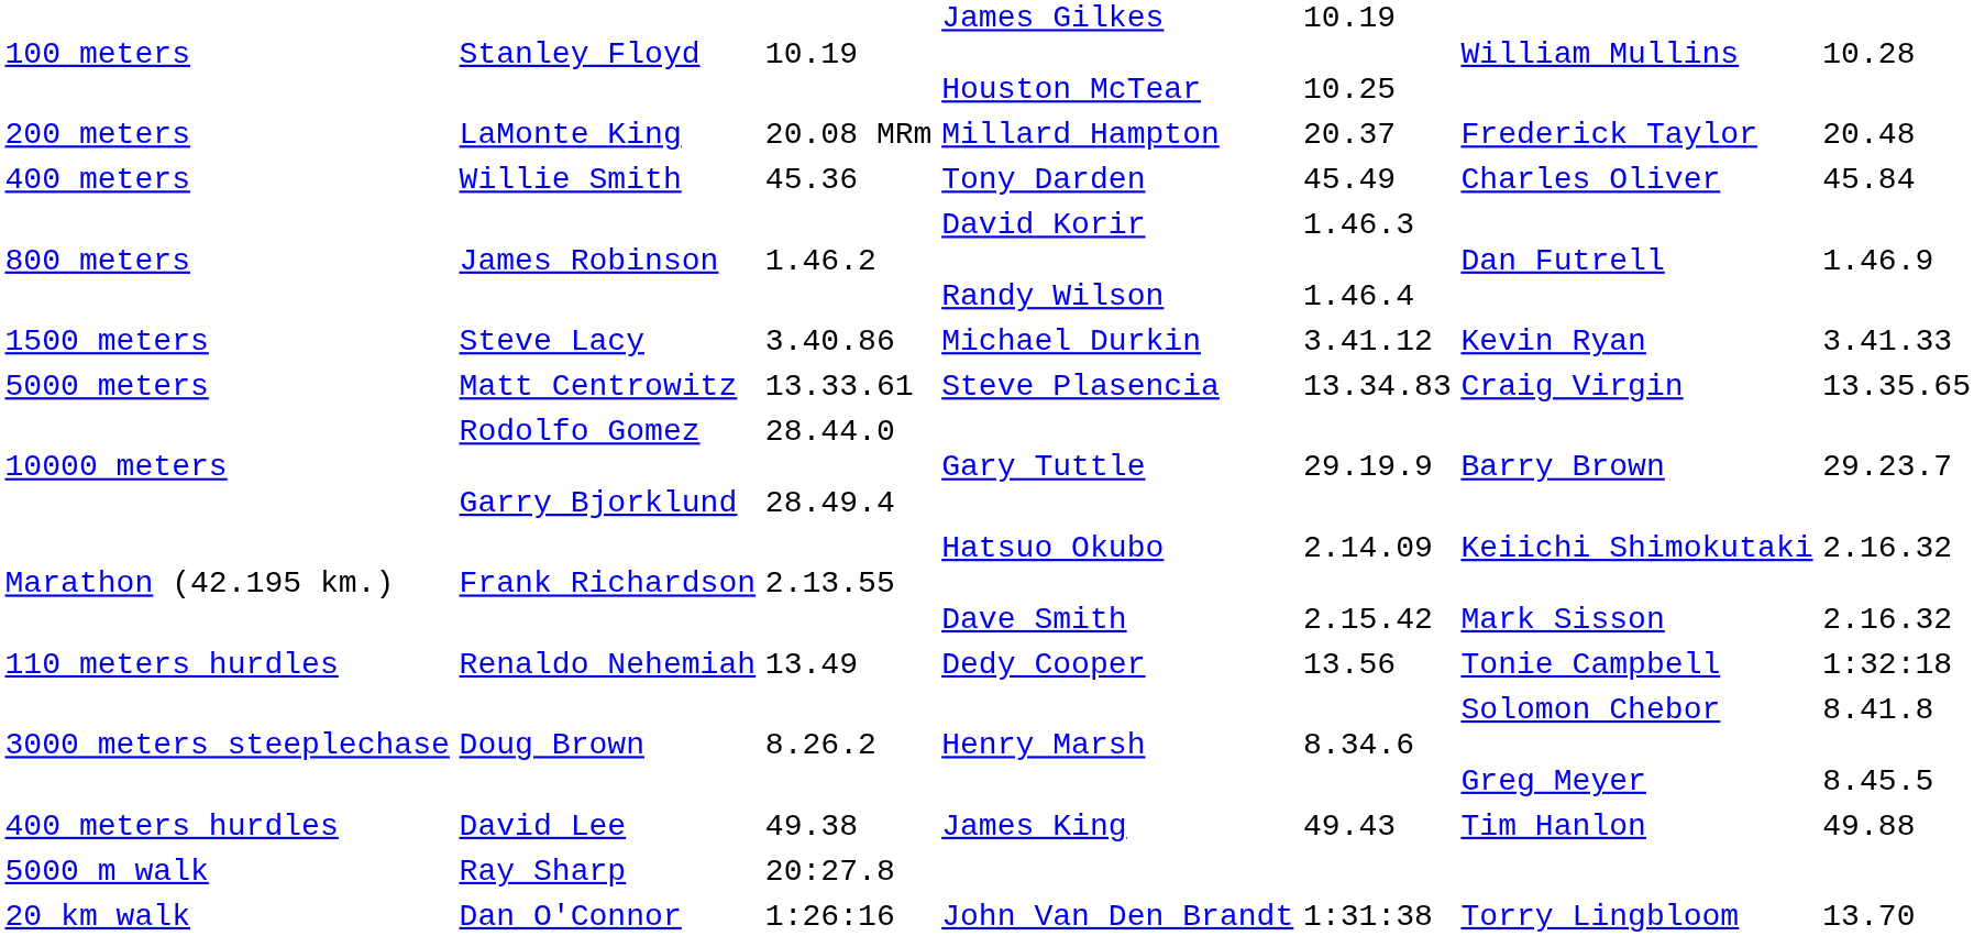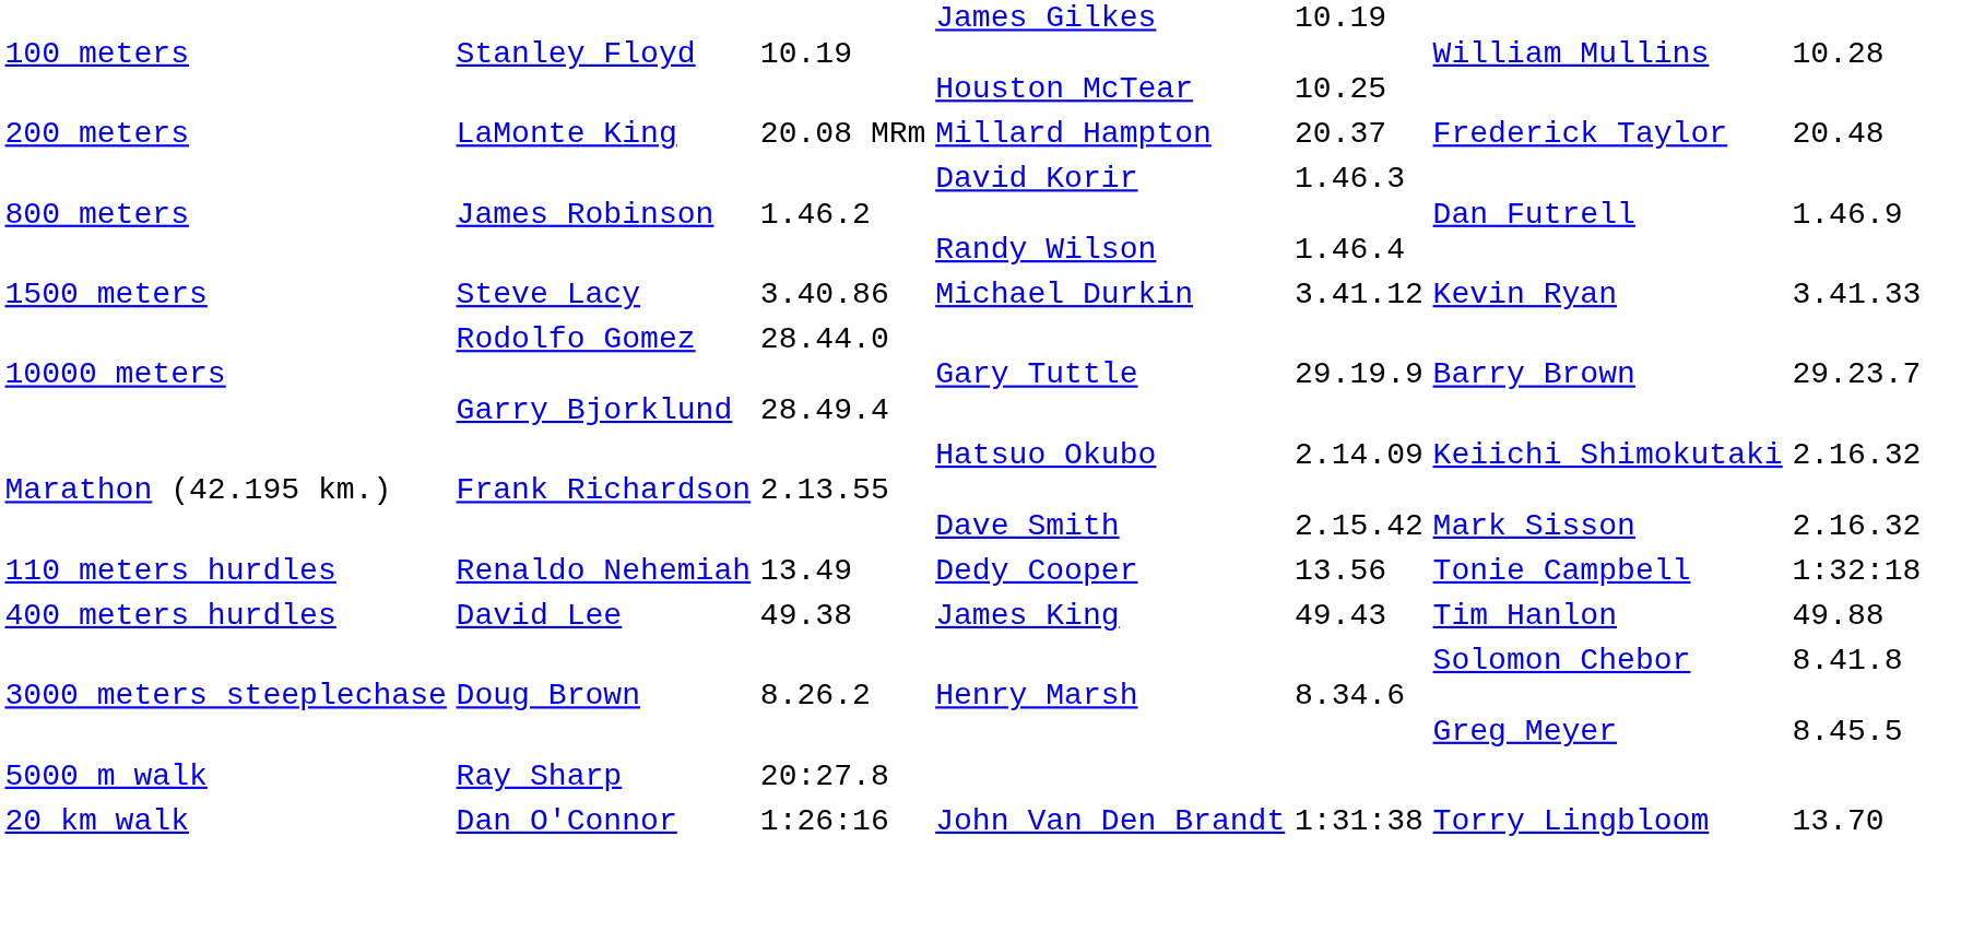 <table>
 <tr>
 <td><a href='#'>100 meters</a></td>
 <td><a href='#'>Stanley Floyd</a></td>
 <td>10.19</td>
 <td><a href='#'>James Gilkes</a><br><br><a href='#'>Houston McTear</a></td>
 <td>10.19<br><br>10.25</td>
 <td><a href='#'>William Mullins</a></td>
 <td>10.28</td>
 </tr>
 <tr>
 <td><a href='#'>200 meters</a></td>
 <td><a href='#'>LaMonte King</a></td>
 <td>20.08	MRm</td>
 <td><a href='#'>Millard Hampton</a></td>
 <td>20.37</td>
 <td><a href='#'>Frederick Taylor</a></td>
 <td>20.48</td>
 </tr>
 <tr>
-<td><a href='#'>400 meters</a></td>
-<td><a href='#'>Willie Smith</a></td>
-<td>45.36</td>
-<td><a href='#'>Tony Darden</a></td>
-<td>45.49</td>
-<td><a href='#'>Charles Oliver</a></td>
-<td>45.84</td>
-</tr>
-<tr>
 <td><a href='#'>800 meters</a></td>
 <td><a href='#'>James Robinson</a></td>
 <td>1.46.2</td>
 <td><a href='#'>David Korir</a><br><br><a href='#'>Randy Wilson</a></td>
 <td>1.46.3<br><br>1.46.4</td>
 <td><a href='#'>Dan Futrell</a></td>
 <td>1.46.9</td>
 </tr>
 <tr>
 <td><a href='#'>1500 meters</a></td>
 <td><a href='#'>Steve Lacy</a></td>
 <td>3.40.86</td>
 <td><a href='#'>Michael Durkin</a></td>
 <td>3.41.12</td>
 <td><a href='#'>Kevin Ryan</a></td>
 <td>3.41.33</td>
-</tr>
-<tr>
-<td><a href='#'>5000 meters</a></td>
-<td><a href='#'>Matt Centrowitz</a></td>
-<td>13.33.61</td>
-<td><a href='#'>Steve Plasencia</a></td>
-<td>13.34.83</td>
-<td><a href='#'>Craig Virgin</a></td>
-<td>13.35.65</td>
 </tr>
 <tr>
 <td><a href='#'>10000 meters</a></td>
 <td><a href='#'>Rodolfo Gomez</a><br><br><a href='#'>Garry Bjorklund</a></td>
 <td>28.44.0<br><br>28.49.4</td>
 <td><a href='#'>Gary Tuttle</a></td>
 <td>29.19.9</td>
 <td><a href='#'>Barry Brown</a></td>
 <td>29.23.7</td>
 </tr>
 <tr>
 <td><a href='#'>Marathon</a> (42.195 km.)</td>
 <td><a href='#'>Frank Richardson</a></td>
 <td>2.13.55</td>
 <td><a href='#'>Hatsuo Okubo</a><br><br><a href='#'>Dave Smith</a></td>
 <td>2.14.09<br><br>2.15.42</td>
 <td><a href='#'>Keiichi Shimokutaki</a><br><br><a href='#'>Mark Sisson</a></td>
 <td>2.16.32<br><br>2.16.32</td>
 </tr>
 <tr>
 <td><a href='#'>110 meters hurdles</a></td>
 <td><a href='#'>Renaldo Nehemiah</a></td>
 <td>13.49</td>
 <td><a href='#'>Dedy Cooper</a></td>
 <td>13.56</td>
 <td><a href='#'>Tonie Campbell</a></td>
 <td>1:32:18</td>
 </tr>
 <tr>
+<td><a href='#'>400 meters hurdles</a></td>
+<td><a href='#'>David Lee</a></td>
+<td>49.38</td>
+<td><a href='#'>James King</a></td>
+<td>49.43</td>
+<td><a href='#'>Tim Hanlon</a></td>
+<td>49.88</td>
+</tr>
+<tr>
 <td><a href='#'>3000 meters steeplechase</a></td>
 <td><a href='#'>Doug Brown</a></td>
 <td>8.26.2</td>
 <td><a href='#'>Henry Marsh</a></td>
 <td>8.34.6</td>
 <td><a href='#'>Solomon Chebor</a><br><br><a href='#'>Greg Meyer</a></td>
 <td>8.41.8<br><br>8.45.5</td>
-</tr>
-<tr>
-<td><a href='#'>400 meters hurdles</a></td>
-<td><a href='#'>David Lee</a></td>
-<td>49.38</td>
-<td><a href='#'>James King</a></td>
-<td>49.43</td>
-<td><a href='#'>Tim Hanlon</a></td>
-<td>49.88</td>
 </tr>
 <tr>
 <td><a href='#'>5000 m walk</a></td>
 <td><a href='#'>Ray Sharp</a></td>
 <td>20:27.8</td>
 <td></td>
 <td></td>
 <td></td>
 <td></td>
 </tr>
 <tr>
 <td><a href='#'>20 km walk</a></td>
 <td><a href='#'>Dan O'Connor</a></td>
 <td>1:26:16 </td>
 <td><a href='#'>John Van Den Brandt</a></td>
 <td>1:31:38</td>
 <td><a href='#'>Torry Lingbloom</a></td>
 <td>13.70</td>
 </tr>
 </table>
